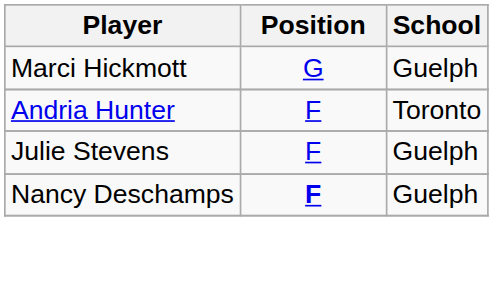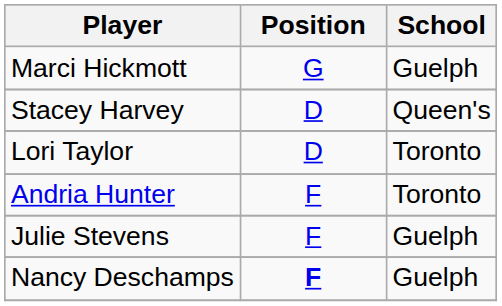 <table class="wikitable">
 <tr>
 <th>Player</th>
 <th>  Position  </th>
 <th>School</th>
 </tr>
 <tr>
 <td>Marci Hickmott</td>
 <td align=center><a href='#'>G</a></td>
 <td>Guelph</td>
 </tr>
 <tr>
 </tr>
 <tr>
+<td>Stacey Harvey</td>
+<td align=center><a href='#'>D</a></td>
+<td>Queen's</td>
+</tr>
+<tr>
+</tr>
+<tr>
+<td>Lori Taylor</td>
+<td align=center><a href='#'>D</a></td>
+<td>Toronto</td>
 </tr>
 <tr>
 </tr>
 <tr>
 <td><a href='#'>Andria Hunter</a></td>
 <td align=center><a href='#'>F</a></td>
 <td>Toronto</td>
 </tr>
 <tr>
 </tr>
 <tr>
 <td>Julie Stevens</td>
 <td align=center><a href='#'>F</a></td>
 <td>Guelph</td>
 </tr>
 <tr>
 </tr>
 <tr>
 <td>Nancy Deschamps</td>
 <td align=center><strong><a href='#'>F</a></strong></td>
 <td>Guelph</td>
 </tr>
 <tr>
 </tr>
 </table>
